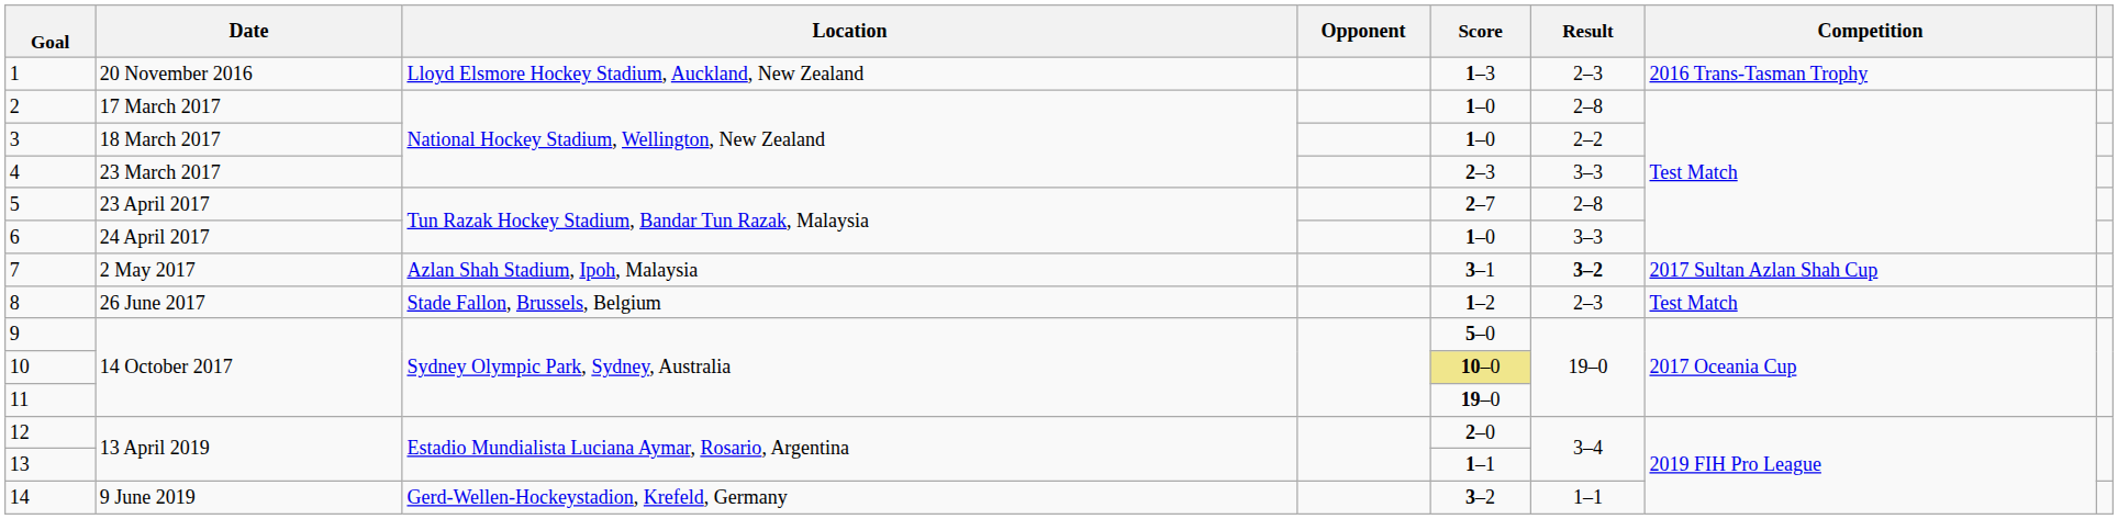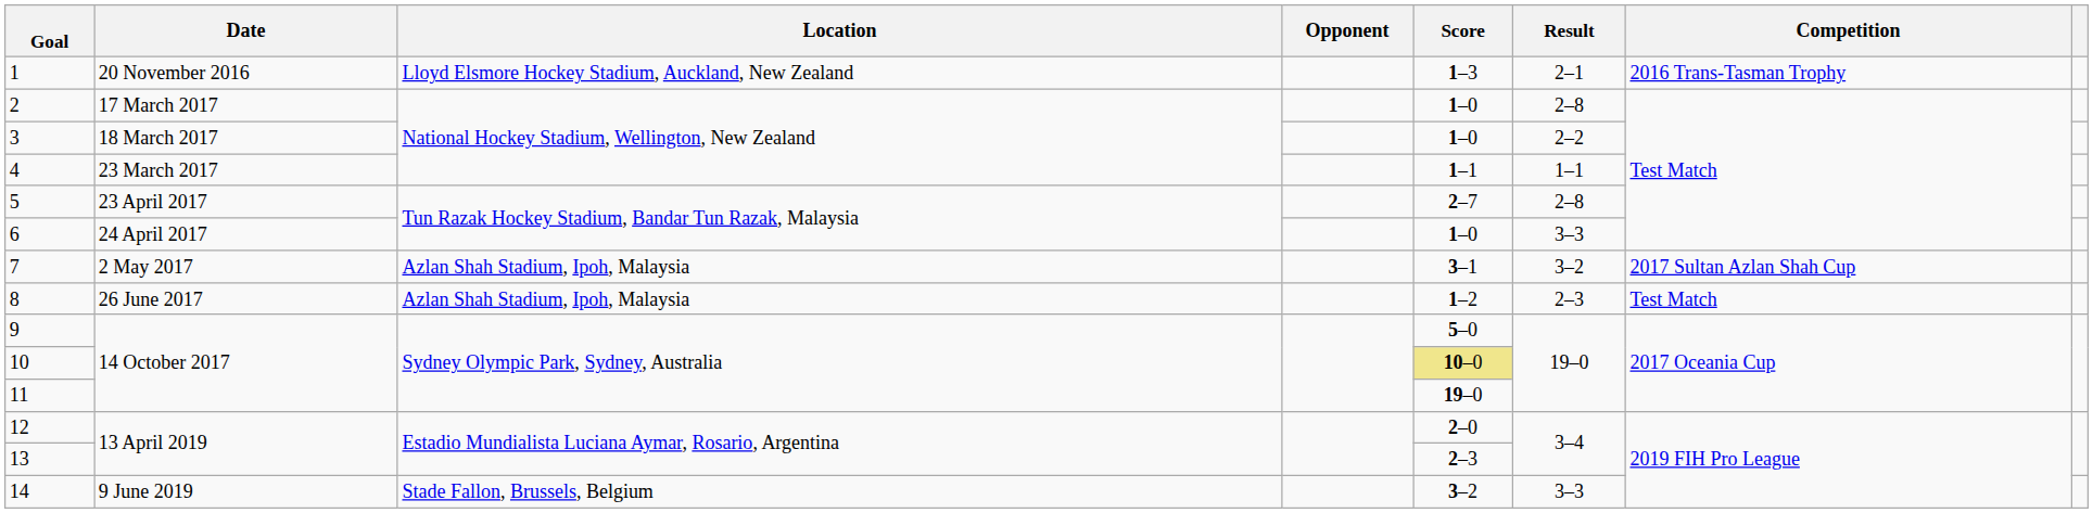 <table class="wikitable sortable" style="font-size:90%" width=97%>
 <tr>
 <th style="font-size:95%;" data-sort-type=number><br>Goal</th>
 <th align=center>Date</th>
 <th>Location</th>
 <th width=90>Opponent</th>
 <th data-sort-type="number" style="font-size:95%">Score</th>
 <th data-sort-type="number" style="font-size:95%">Result</th>
 <th>Competition</th>
 <th></th>
 </tr>
 <tr>
 <td>1</td>
 <td>20 November 2016</td>
 <td><a href='#'>Lloyd Elsmore Hockey Stadium</a>, <a href='#'>Auckland</a>, New Zealand</td>
 <td></td>
 <td align="center"><strong>1</strong>–3</td>
-<td align="center">2–3</td>
+<td align="center">2–1</td>
 <td><a href='#'>2016 Trans-Tasman Trophy</a></td>
 <td></td>
 </tr>
 <tr>
 <td>2</td>
 <td>17 March 2017</td>
 <td rowspan=3><a href='#'>National Hockey Stadium</a>, <a href='#'>Wellington</a>, New Zealand</td>
 <td></td>
 <td align="center"><strong>1</strong>–0</td>
 <td align="center">2–8</td>
 <td rowspan=5><a href='#'>Test Match</a></td>
 <td></td>
 </tr>
 <tr>
 <td>3</td>
 <td>18 March 2017</td>
 <td></td>
 <td align="center"><strong>1</strong>–0</td>
 <td align="center">2–2</td>
 <td></td>
 </tr>
 <tr>
 <td>4</td>
 <td>23 March 2017</td>
 <td></td>
-<td align="center"><strong>2</strong>–3</td>
-<td align="center">3–3</td>
+<td align="center"><strong>1</strong>–1</td>
+<td align="center">1–1</td>
 <td></td>
 </tr>
 <tr>
 <td>5</td>
 <td>23 April 2017</td>
 <td rowspan=2><a href='#'>Tun Razak Hockey Stadium</a>, <a href='#'>Bandar Tun Razak</a>, Malaysia</td>
 <td></td>
 <td align="center"><strong>2</strong>–7</td>
 <td align="center">2–8</td>
 <td></td>
 </tr>
 <tr>
 <td>6</td>
 <td>24 April 2017</td>
 <td></td>
 <td align="center"><strong>1</strong>–0</td>
 <td align="center">3–3</td>
 <td></td>
 </tr>
 <tr>
 <td>7</td>
 <td>2 May 2017</td>
 <td><a href='#'>Azlan Shah Stadium</a>, <a href='#'>Ipoh</a>, Malaysia</td>
 <td></td>
 <td align="center"><strong>3</strong>–1</td>
-<td align="center"><strong>3–2</strong></td>
+<td align="center">3–2</td>
 <td><a href='#'>2017 Sultan Azlan Shah Cup</a></td>
 <td></td>
 </tr>
 <tr>
 <td>8</td>
 <td>26 June 2017</td>
-<td><a href='#'>Stade Fallon</a>, <a href='#'>Brussels</a>, Belgium</td>
+<td><a href='#'>Azlan Shah Stadium</a>, <a href='#'>Ipoh</a>, Malaysia</td>
 <td></td>
 <td align="center"><strong>1</strong>–2</td>
 <td align="center">2–3</td>
 <td><a href='#'>Test Match</a></td>
 <td></td>
 </tr>
 <tr>
 <td>9</td>
 <td rowspan=3>14 October 2017</td>
 <td rowspan=3><a href='#'>Sydney Olympic Park</a>, <a href='#'>Sydney</a>, Australia</td>
 <td rowspan=3></td>
 <td align="center"><strong>5</strong>–0</td>
 <td rowspan=3; align="center">19–0</td>
 <td rowspan=3><a href='#'>2017 Oceania Cup</a></td>
 <td rowspan=3></td>
 </tr>
 <tr>
 <td>10</td>
 <td align="center" style="background: khaki;"><strong>10</strong>–0</td>
 </tr>
 <tr>
 <td>11</td>
 <td align="center"><strong>19</strong>–0</td>
 </tr>
 <tr>
 <td>12</td>
 <td rowspan=2>13 April 2019</td>
 <td rowspan=2><a href='#'>Estadio Mundialista Luciana Aymar</a>, <a href='#'>Rosario</a>, Argentina</td>
 <td rowspan=2></td>
 <td align="center"><strong>2</strong>–0</td>
 <td rowspan=2; align="center">3–4</td>
 <td rowspan=3><a href='#'>2019 FIH Pro League</a></td>
 <td rowspan=2></td>
 </tr>
 <tr>
 <td>13</td>
-<td align="center"><strong>1</strong>–1</td>
+<td align="center"><strong>2</strong>–3</td>
 </tr>
 <tr>
 <td>14</td>
 <td>9 June 2019</td>
-<td><a href='#'>Gerd-Wellen-Hockeystadion</a>, <a href='#'>Krefeld</a>, Germany</td>
+<td><a href='#'>Stade Fallon</a>, <a href='#'>Brussels</a>, Belgium</td>
 <td></td>
 <td align="center"><strong>3</strong>–2</td>
-<td align="center">1–1</td>
+<td align="center">3–3</td>
 <td></td>
 </tr>
 </table>
